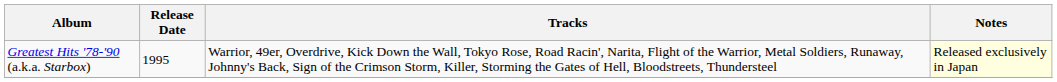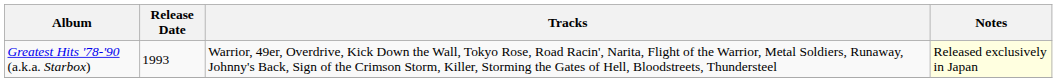 <table class="wikitable">
 <tr>
 <th>Album</th>
 <th>Release Date</th>
 <th>Tracks</th>
 <th>Notes</th>
 </tr>
 <tr -->
 <td valign="top"><em><a href='#'>Greatest Hits '78-'90</a></em> (a.k.a. <em>Starbox</em>)</td>
-<td>1995</td>
+<td>1993</td>
 <td>Warrior, 49er, Overdrive, Kick Down the Wall, Tokyo Rose, Road Racin', Narita, Flight of the Warrior, Metal Soldiers, Runaway, Johnny's Back, Sign of the Crimson Storm, Killer, Storming the Gates of Hell, Bloodstreets, Thundersteel</td>
 <td style="background: lightyellow;">Released exclusively in Japan</td>
 </tr>
 <tr -->
 </tr>
 </table>
